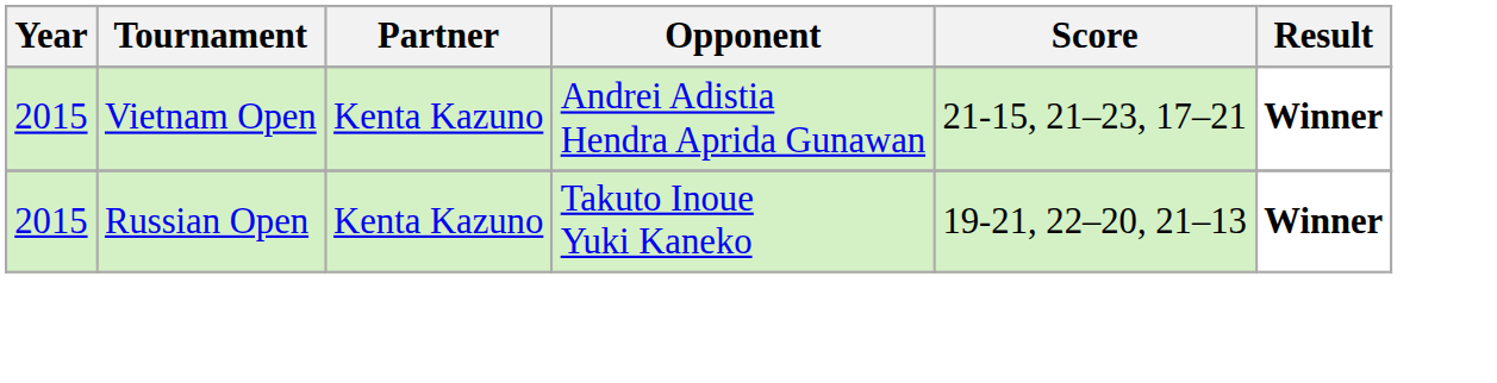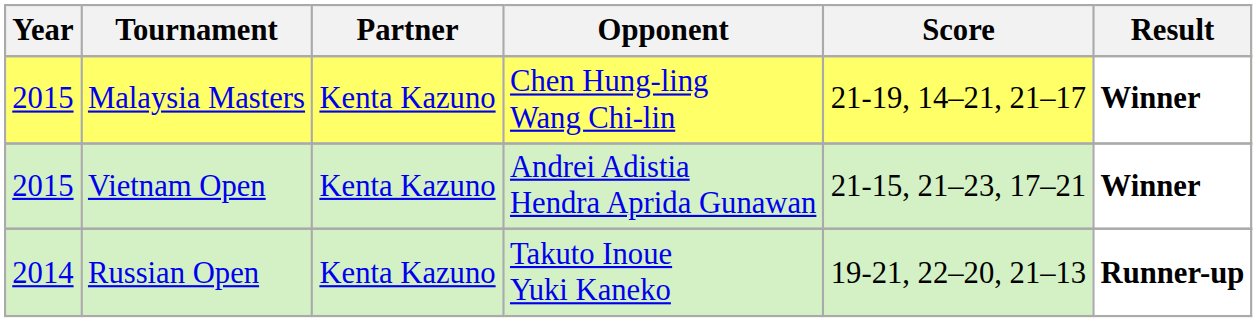 <table class="sortable wikitable" style="font-size: 90%;">
 <tr>
 <th>Year</th>
 <th>Tournament</th>
 <th>Partner</th>
 <th>Opponent</th>
 <th>Score</th>
 <th>Result</th>
 </tr>
 <tr>
+</tr>
+<tr style="background:#FFFF67">
+<td align="center"><a href='#'>2015</a></td>
+<td align="left"><a href='#'>Malaysia Masters</a></td>
+<td align="left"> <a href='#'>Kenta Kazuno</a></td>
+<td align="left"> <a href='#'>Chen Hung-ling</a><br> <a href='#'>Wang Chi-lin</a></td>
+<td align="left">21-19, 14–21, 21–17</td>
+<td style="text-align:left; background:white"> <strong>Winner</strong></td>
 </tr>
 <tr>
 </tr>
 <tr style="background:#D4F1C5">
 <td align="center"><a href='#'>2015</a></td>
 <td align="left"><a href='#'>Vietnam Open</a></td>
 <td align="left"> <a href='#'>Kenta Kazuno</a></td>
 <td align="left"> <a href='#'>Andrei Adistia</a><br> <a href='#'>Hendra Aprida Gunawan</a></td>
 <td align="left">21-15, 21–23, 17–21</td>
 <td style="text-align:left; background:white"> <strong>Winner</strong></td>
 </tr>
 <tr>
 </tr>
 <tr style="background:#D4F1C5">
-<td align="center"><a href='#'>2015</a></td>
+<td align="center"><a href='#'>2014</a></td>
 <td align="left"><a href='#'>Russian Open</a></td>
 <td align="left"> <a href='#'>Kenta Kazuno</a></td>
 <td align="left"> <a href='#'>Takuto Inoue</a><br> <a href='#'>Yuki Kaneko</a></td>
 <td align="left">19-21, 22–20, 21–13</td>
-<td style="text-align:left; background:white"> <strong>Winner</strong></td>
+<td style="text-align:left; background:white"> <strong>Runner-up</strong></td>
 </tr>
 </table>
